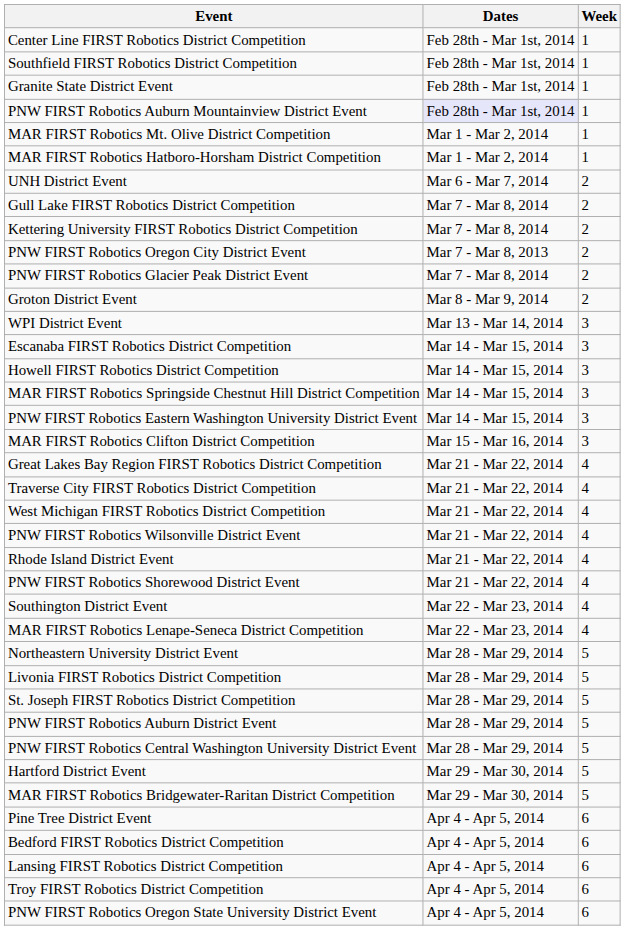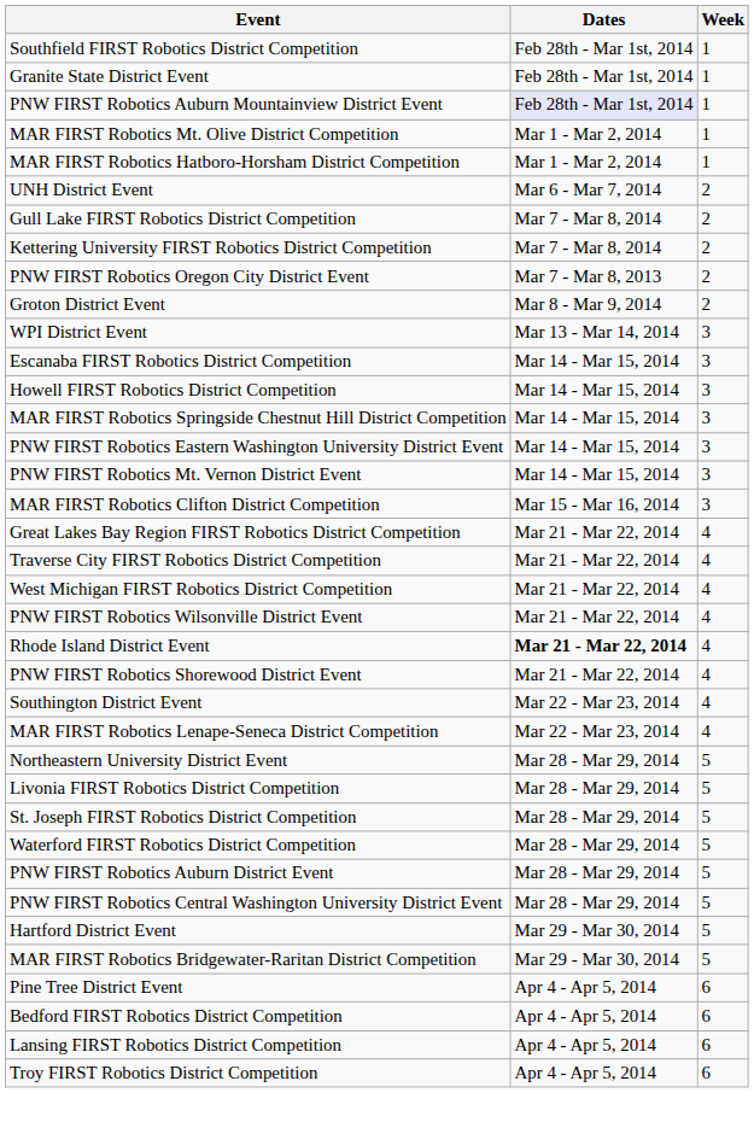 <table class="wikitable">
 <tr>
 <th>Event</th>
 <th>Dates</th>
 <th>Week</th>
-</tr>
-<tr>
-<td>Center Line FIRST Robotics District Competition</td>
-<td>Feb 28th - Mar 1st, 2014</td>
-<td>1</td>
 </tr>
 <tr>
 <td>Southfield FIRST Robotics District Competition</td>
 <td>Feb 28th - Mar 1st, 2014</td>
 <td>1</td>
 </tr>
 <tr>
 <td>Granite State District Event</td>
 <td>Feb 28th - Mar 1st, 2014</td>
 <td>1</td>
 </tr>
 <tr>
 <td>PNW FIRST Robotics Auburn Mountainview District Event</td>
 <td style="background: lavender;">Feb 28th - Mar 1st, 2014</td>
 <td>1</td>
 </tr>
 <tr>
 <td>MAR FIRST Robotics Mt. Olive District Competition</td>
 <td>Mar 1 - Mar 2, 2014</td>
 <td>1</td>
 </tr>
 <tr>
 <td>MAR FIRST Robotics Hatboro-Horsham District Competition</td>
 <td>Mar 1 - Mar 2, 2014</td>
 <td>1</td>
 </tr>
 <tr>
 <td>UNH District Event</td>
 <td>Mar 6 - Mar 7, 2014</td>
 <td>2</td>
 </tr>
 <tr>
 <td>Gull Lake FIRST Robotics District Competition</td>
 <td>Mar 7 - Mar 8, 2014</td>
 <td>2</td>
 </tr>
 <tr>
 <td>Kettering University FIRST Robotics District Competition</td>
 <td>Mar 7 - Mar 8, 2014</td>
 <td>2</td>
 </tr>
 <tr>
 <td>PNW FIRST Robotics Oregon City District Event</td>
 <td>Mar 7 - Mar 8, 2013</td>
 <td>2</td>
 </tr>
 <tr>
-<td>PNW FIRST Robotics Glacier Peak District Event</td>
-<td>Mar 7 - Mar 8, 2014</td>
-<td>2</td>
-</tr>
-<tr>
 <td>Groton District Event</td>
 <td>Mar 8 - Mar 9, 2014</td>
 <td>2</td>
 </tr>
 <tr>
 <td>WPI District Event</td>
 <td>Mar 13 - Mar 14, 2014</td>
 <td>3</td>
 </tr>
 <tr>
 <td>Escanaba FIRST Robotics District Competition</td>
 <td>Mar 14 - Mar 15, 2014</td>
 <td>3</td>
 </tr>
 <tr>
 <td>Howell FIRST Robotics District Competition</td>
 <td>Mar 14 - Mar 15, 2014</td>
 <td>3</td>
 </tr>
 <tr>
 <td>MAR FIRST Robotics Springside Chestnut Hill District Competition</td>
 <td>Mar 14 - Mar 15, 2014</td>
 <td>3</td>
 </tr>
 <tr>
 <td>PNW FIRST Robotics Eastern Washington University District Event</td>
 <td>Mar 14 - Mar 15, 2014</td>
 <td>3</td>
 </tr>
 <tr>
+<td>PNW FIRST Robotics Mt. Vernon District Event</td>
+<td>Mar 14 - Mar 15, 2014</td>
+<td>3</td>
+</tr>
+<tr>
 <td>MAR FIRST Robotics Clifton District Competition</td>
 <td>Mar 15 - Mar 16, 2014</td>
 <td>3</td>
 </tr>
 <tr>
 <td>Great Lakes Bay Region FIRST Robotics District Competition</td>
 <td>Mar 21 - Mar 22, 2014</td>
 <td>4</td>
 </tr>
 <tr>
 <td>Traverse City FIRST Robotics District Competition</td>
 <td>Mar 21 - Mar 22, 2014</td>
 <td>4</td>
 </tr>
 <tr>
 <td>West Michigan FIRST Robotics District Competition</td>
 <td>Mar 21 - Mar 22, 2014</td>
 <td>4</td>
 </tr>
 <tr>
 <td>PNW FIRST Robotics Wilsonville District Event</td>
 <td>Mar 21 - Mar 22, 2014</td>
 <td>4</td>
 </tr>
 <tr>
 <td>Rhode Island District Event</td>
-<td>Mar 21 - Mar 22, 2014</td>
+<td><strong>Mar 21 - Mar 22, 2014</strong></td>
 <td>4</td>
 </tr>
 <tr>
 <td>PNW FIRST Robotics Shorewood District Event</td>
 <td>Mar 21 - Mar 22, 2014</td>
 <td>4</td>
 </tr>
 <tr>
 <td>Southington District Event</td>
 <td>Mar 22 - Mar 23, 2014</td>
 <td>4</td>
 </tr>
 <tr>
 <td>MAR FIRST Robotics Lenape-Seneca District Competition</td>
 <td>Mar 22 - Mar 23, 2014</td>
 <td>4</td>
 </tr>
 <tr>
 <td>Northeastern University District Event</td>
 <td>Mar 28 - Mar 29, 2014</td>
 <td>5</td>
 </tr>
 <tr>
 <td>Livonia FIRST Robotics District Competition</td>
 <td>Mar 28 - Mar 29, 2014</td>
 <td>5</td>
 </tr>
 <tr>
 <td>St. Joseph FIRST Robotics District Competition</td>
+<td>Mar 28 - Mar 29, 2014</td>
+<td>5</td>
+</tr>
+<tr>
+<td>Waterford FIRST Robotics District Competition</td>
 <td>Mar 28 - Mar 29, 2014</td>
 <td>5</td>
 </tr>
 <tr>
 <td>PNW FIRST Robotics Auburn District Event</td>
 <td>Mar 28 - Mar 29, 2014</td>
 <td>5</td>
 </tr>
 <tr>
 <td>PNW FIRST Robotics Central Washington University District Event</td>
 <td>Mar 28 - Mar 29, 2014</td>
 <td>5</td>
 </tr>
 <tr>
 <td>Hartford District Event</td>
 <td>Mar 29 - Mar 30, 2014</td>
 <td>5</td>
 </tr>
 <tr>
 <td>MAR FIRST Robotics Bridgewater-Raritan District Competition</td>
 <td>Mar 29 - Mar 30, 2014</td>
 <td>5</td>
 </tr>
 <tr>
 <td>Pine Tree District Event</td>
 <td>Apr 4 - Apr 5, 2014</td>
 <td>6</td>
 </tr>
 <tr>
 <td>Bedford FIRST Robotics District Competition</td>
 <td>Apr 4 - Apr 5, 2014</td>
 <td>6</td>
 </tr>
 <tr>
 <td>Lansing FIRST Robotics District Competition</td>
 <td>Apr 4 - Apr 5, 2014</td>
 <td>6</td>
 </tr>
 <tr>
 <td>Troy FIRST Robotics District Competition</td>
 <td>Apr 4 - Apr 5, 2014</td>
 <td>6</td>
 </tr>
-<tr>
-<td>PNW FIRST Robotics Oregon State University District Event</td>
-<td>Apr 4 - Apr 5, 2014</td>
-<td>6</td>
-</tr>
 </table>
